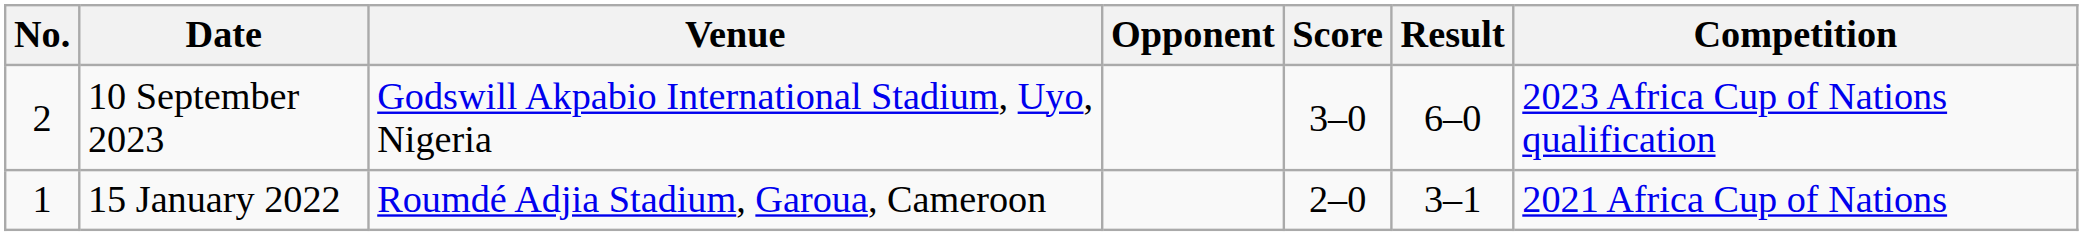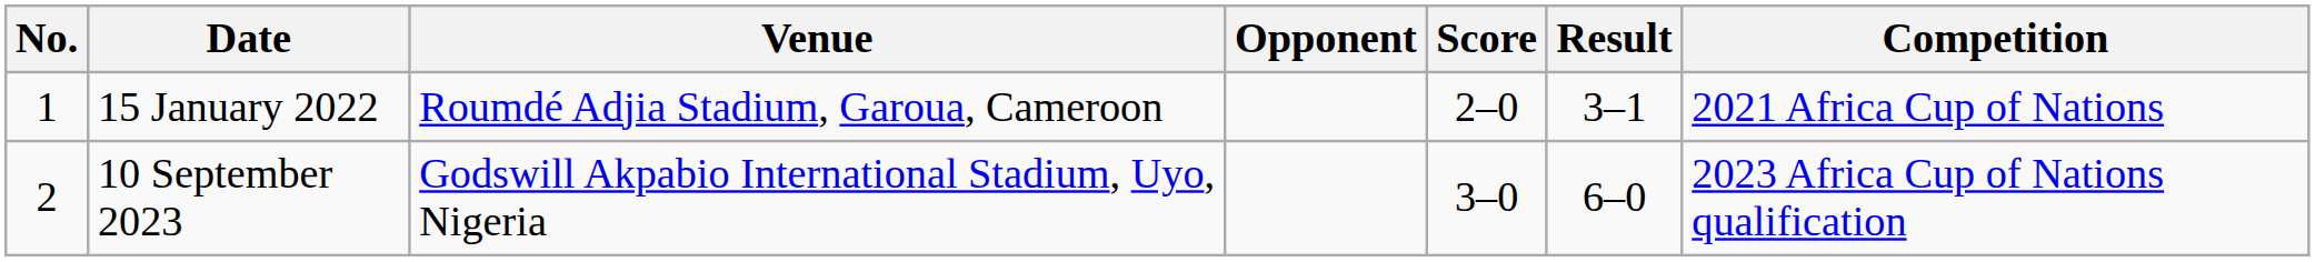 <table class="wikitable sortable">
 <tr>
 <th scope="col">No.</th>
 <th scope="col">Date</th>
 <th scope="col">Venue</th>
 <th scope="col">Opponent</th>
 <th scope="col">Score</th>
 <th scope="col">Result</th>
 <th scope="col">Competition</th>
 </tr>
 <tr>
+<td align="center">1</td>
+<td>15 January 2022</td>
+<td><a href='#'>Roumdé Adjia Stadium</a>, <a href='#'>Garoua</a>, Cameroon</td>
+<td></td>
+<td align="center">2–0</td>
+<td align="center">3–1</td>
+<td><a href='#'>2021 Africa Cup of Nations</a></td>
+</tr>
+<tr>
 <td align="center">2</td>
 <td>10 September 2023</td>
 <td><a href='#'>Godswill Akpabio International Stadium</a>, <a href='#'>Uyo</a>, Nigeria</td>
 <td></td>
 <td align="center">3–0</td>
 <td align="center">6–0</td>
 <td><a href='#'>2023 Africa Cup of Nations qualification</a></td>
 </tr>
-<tr>
-<td align="center">1</td>
-<td>15 January 2022</td>
-<td><a href='#'>Roumdé Adjia Stadium</a>, <a href='#'>Garoua</a>, Cameroon</td>
-<td></td>
-<td align="center">2–0</td>
-<td align="center">3–1</td>
-<td><a href='#'>2021 Africa Cup of Nations</a></td>
-</tr>
 </table>
